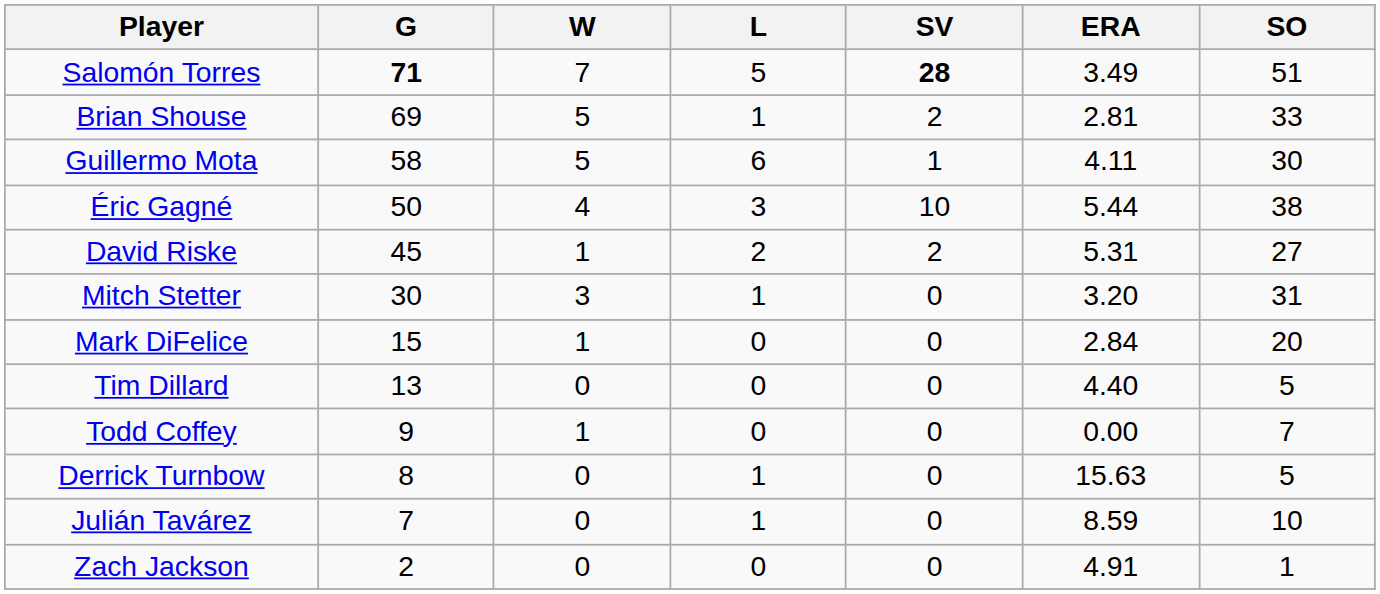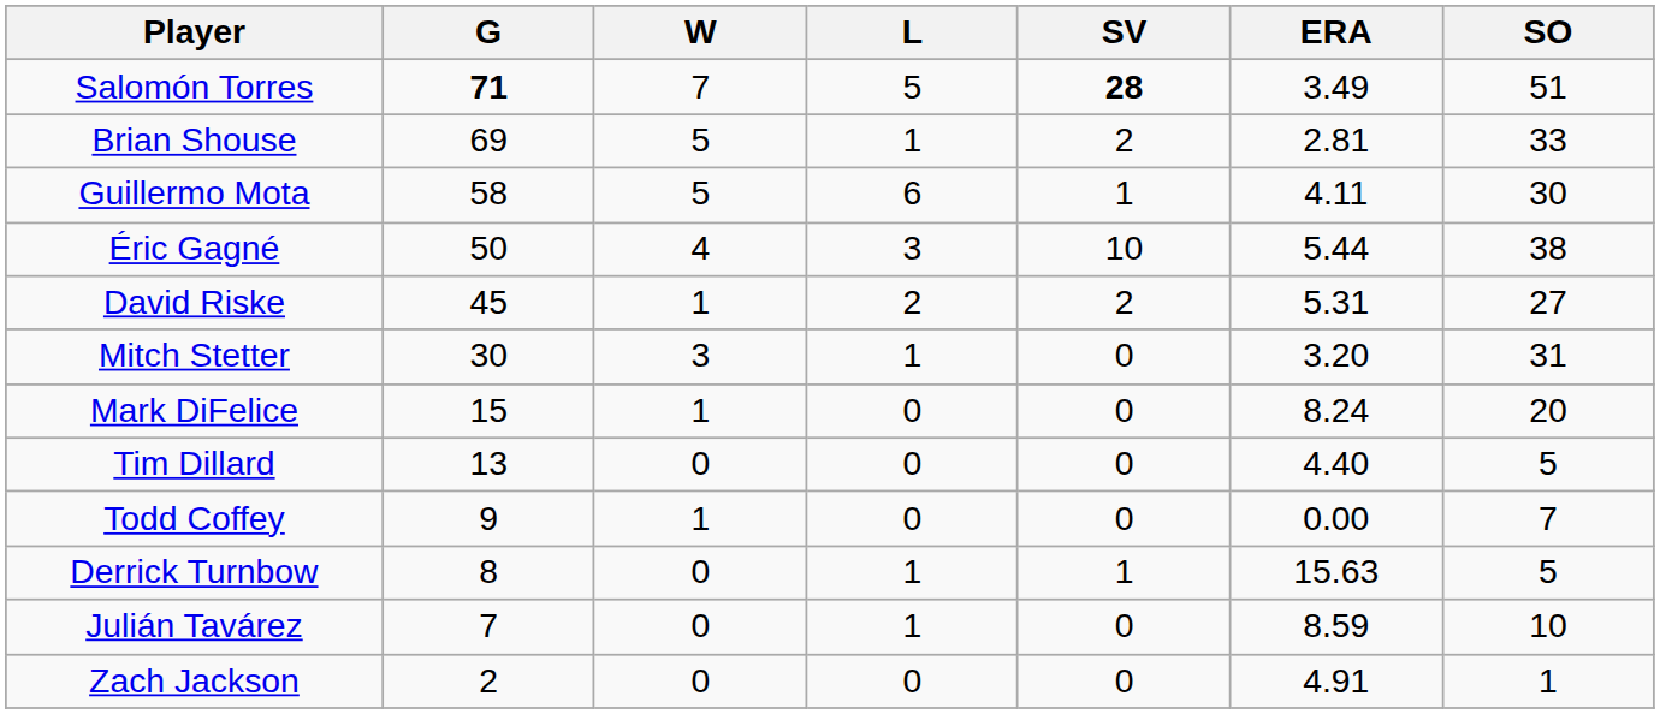 <table class= "wikitable sortable">
 <tr>
 <th bgcolor="#DDDDFF" width="16%">Player</th>
 <th bgcolor="#DDDDFF" width="9%">G</th>
 <th bgcolor="#DDDDFF" width="9%">W</th>
 <th bgcolor="#DDDDFF" width="9%">L</th>
 <th bgcolor="#DDDDFF" width="9%">SV</th>
 <th bgcolor="#DDDDFF" width="9%">ERA</th>
 <th bgcolor="#DDDDFF" width="9%">SO</th>
 </tr>
 <tr align=center>
 <td><a href='#'>Salomón Torres</a></td>
 <td><strong>71</strong></td>
 <td>7</td>
 <td>5</td>
 <td><strong>28</strong></td>
 <td>3.49</td>
 <td>51</td>
 </tr>
 <tr align=center>
 <td><a href='#'>Brian Shouse</a></td>
 <td>69</td>
 <td>5</td>
 <td>1</td>
 <td>2</td>
 <td>2.81</td>
 <td>33</td>
 </tr>
 <tr align=center>
 <td><a href='#'>Guillermo Mota</a></td>
 <td>58</td>
 <td>5</td>
 <td>6</td>
 <td>1</td>
 <td>4.11</td>
 <td>30</td>
 </tr>
 <tr align=center>
 <td><a href='#'>Éric Gagné</a></td>
 <td>50</td>
 <td>4</td>
 <td>3</td>
 <td>10</td>
 <td>5.44</td>
 <td>38</td>
 </tr>
 <tr align=center>
 <td><a href='#'>David Riske</a></td>
 <td>45</td>
 <td>1</td>
 <td>2</td>
 <td>2</td>
 <td>5.31</td>
 <td>27</td>
 </tr>
 <tr align=center>
 <td><a href='#'>Mitch Stetter</a></td>
 <td>30</td>
 <td>3</td>
 <td>1</td>
 <td>0</td>
 <td>3.20</td>
 <td>31</td>
 </tr>
 <tr align=center>
 <td><a href='#'>Mark DiFelice</a></td>
 <td>15</td>
 <td>1</td>
 <td>0</td>
 <td>0</td>
-<td>2.84</td>
+<td>8.24</td>
 <td>20</td>
 </tr>
 <tr align=center>
 <td><a href='#'>Tim Dillard</a></td>
 <td>13</td>
 <td>0</td>
 <td>0</td>
 <td>0</td>
 <td>4.40</td>
 <td>5</td>
 </tr>
 <tr align=center>
 <td><a href='#'>Todd Coffey</a></td>
 <td>9</td>
 <td>1</td>
 <td>0</td>
 <td>0</td>
 <td>0.00</td>
 <td>7</td>
 </tr>
 <tr align=center>
 <td><a href='#'>Derrick Turnbow</a></td>
 <td>8</td>
 <td>0</td>
 <td>1</td>
-<td>0</td>
+<td>1</td>
 <td>15.63</td>
 <td>5</td>
 </tr>
 <tr align=center>
 <td><a href='#'>Julián Tavárez</a></td>
 <td>7</td>
 <td>0</td>
 <td>1</td>
 <td>0</td>
 <td>8.59</td>
 <td>10</td>
 </tr>
 <tr align=center>
 <td><a href='#'>Zach Jackson</a></td>
 <td>2</td>
 <td>0</td>
 <td>0</td>
 <td>0</td>
 <td>4.91</td>
 <td>1</td>
 </tr>
 </table>
